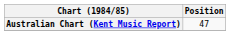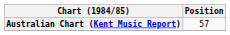 <table class="wikitable sortable plainrowheaders">
 <tr>
 <th scope="col">Chart (1984/85)</th>
 <th scope="col">Position</th>
 </tr>
 <tr>
 <th scope="row">Australian Chart (<a href='#'>Kent Music Report</a>)</th>
-<td style="text-align:center;">47</td>
+<td style="text-align:center;">57</td>
 </tr>
 <tr>
 </tr>
 </table>
